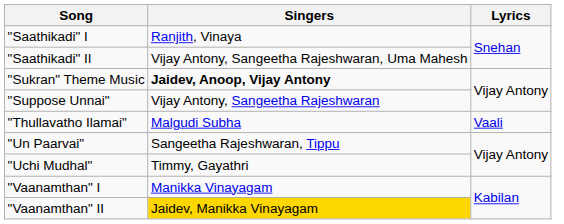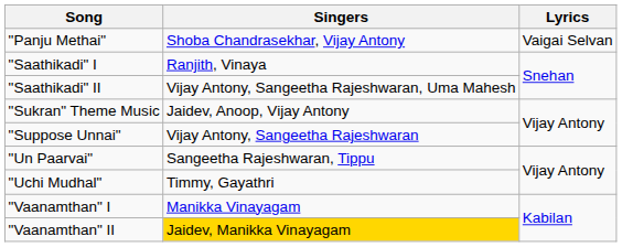 <table class="wikitable" style="font-size:95%;">
 <tr>
 <th>Song</th>
 <th>Singers</th>
 <th>Lyrics</th>
+</tr>
+<tr>
+<td>"Panju Methai"</td>
+<td><a href='#'>Shoba Chandrasekhar</a>, <a href='#'>Vijay Antony</a></td>
+<td>Vaigai Selvan</td>
 </tr>
 <tr>
 <td>"Saathikadi" I</td>
 <td><a href='#'>Ranjith</a>, Vinaya</td>
 <td rowspan="2"><a href='#'>Snehan</a></td>
 </tr>
 <tr>
 <td>"Saathikadi" II</td>
 <td>Vijay Antony, Sangeetha Rajeshwaran, Uma Mahesh</td>
 </tr>
 <tr>
 <td>"Sukran" Theme Music</td>
-<td><strong>Jaidev, Anoop, Vijay Antony</strong></td>
+<td>Jaidev, Anoop, Vijay Antony</td>
 <td rowspan=2>Vijay Antony</td>
 </tr>
 <tr>
 <td>"Suppose Unnai"</td>
 <td>Vijay Antony, <a href='#'>Sangeetha Rajeshwaran</a></td>
-</tr>
-<tr>
-<td>"Thullavatho Ilamai"</td>
-<td><a href='#'>Malgudi Subha</a></td>
-<td><a href='#'>Vaali</a></td>
 </tr>
 <tr>
 <td>"Un Paarvai"</td>
 <td>Sangeetha Rajeshwaran, <a href='#'>Tippu</a></td>
 <td rowspan=2>Vijay Antony</td>
 </tr>
 <tr>
 <td>"Uchi Mudhal"</td>
 <td>Timmy, Gayathri</td>
 </tr>
 <tr>
 <td>"Vaanamthan" I</td>
 <td><a href='#'>Manikka Vinayagam</a></td>
 <td rowspan=2><a href='#'>Kabilan</a></td>
 </tr>
 <tr>
 <td>"Vaanamthan" II</td>
 <td style="background: gold;">Jaidev, Manikka Vinayagam</td>
 </tr>
 </table>
